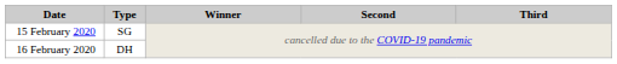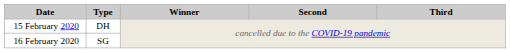 <table class="wikitable plainrowheaders" style="background:#fff; font-size:86%; line-height:15px; border:grey solid 1px; border-collapse:collapse;">
 <tr style="background:#ccc; text-align:center;">
 <th style="background:#ccc;" width="115">Date</th>
 <th style="background:#ccc;" width="45">Type</th>
 <th style="background:#ccc;" width="185">Winner</th>
 <th style="background:#ccc;" width="185">Second</th>
 <th style="background:#ccc;" width="185">Third</th>
 </tr>
 <tr>
 <td align=right>15 February <a href='#'>2020</a>  </td>
-<td align=center>SG</td>
+<td align=center>DH</td>
 <td align=center colspan=5 rowspan=2 bgcolor="EDEAE0" style=color:#696969><em>cancelled due to the <a href='#'>COVID-19 pandemic</a></em></td>
 </tr>
 <tr>
 <td align=right>16 February 2020  </td>
-<td align=center>DH</td>
+<td align=center>SG</td>
 </tr>
 </table>
